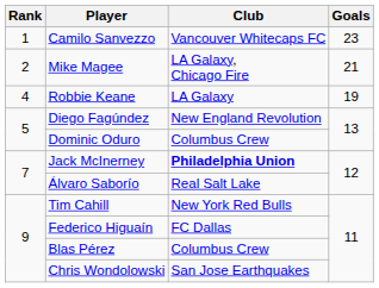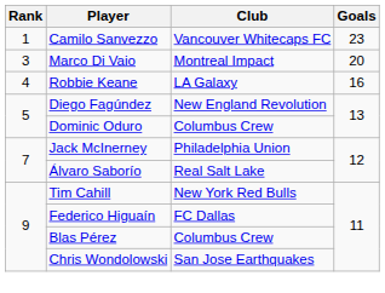 <table class="wikitable" style="text-align:center">
 <tr>
 <th>Rank</th>
 <th>Player</th>
 <th>Club</th>
 <th>Goals</th>
 </tr>
 <tr>
 <td>1</td>
 <td align="left"> <a href='#'>Camilo Sanvezzo</a></td>
 <td align="left"><a href='#'>Vancouver Whitecaps FC</a></td>
 <td>23</td>
 </tr>
 <tr>
-<td>2</td>
-<td align="left"> <a href='#'>Mike Magee</a></td>
-<td align="left"><a href='#'>LA Galaxy</a>, <br> <a href='#'>Chicago Fire</a></td>
-<td>21</td>
+<td>3</td>
+<td align="left"> <a href='#'>Marco Di Vaio</a></td>
+<td align="left"><a href='#'>Montreal Impact</a></td>
+<td>20</td>
 </tr>
 <tr>
 <td>4</td>
 <td align="left"> <a href='#'>Robbie Keane</a></td>
 <td align="left"><a href='#'>LA Galaxy</a></td>
-<td>19</td>
+<td>16</td>
 </tr>
 <tr>
 <td rowspan="2">5</td>
 <td align="left"> <a href='#'>Diego Fagúndez</a></td>
 <td align="left"><a href='#'>New England Revolution</a></td>
 <td rowspan="2">13</td>
 </tr>
 <tr>
 <td align="left"> <a href='#'>Dominic Oduro</a></td>
 <td align="left"><a href='#'>Columbus Crew</a></td>
 </tr>
 <tr>
 <td rowspan="2">7</td>
 <td align="left"> <a href='#'>Jack McInerney</a></td>
-<td align="left"><strong><a href='#'>Philadelphia Union</a></strong></td>
+<td align="left"><a href='#'>Philadelphia Union</a></td>
 <td rowspan="2">12</td>
 </tr>
 <tr>
 <td align="left"> <a href='#'>Álvaro Saborío</a></td>
 <td align="left"><a href='#'>Real Salt Lake</a></td>
 </tr>
 <tr>
 <td rowspan="4">9</td>
 <td align="left"> <a href='#'>Tim Cahill</a></td>
 <td align="left"><a href='#'>New York Red Bulls</a></td>
 <td rowspan="4">11</td>
 </tr>
 <tr>
 <td align="left"> <a href='#'>Federico Higuaín</a></td>
 <td align="left"><a href='#'>FC Dallas</a></td>
 </tr>
 <tr>
 <td align="left"> <a href='#'>Blas Pérez</a></td>
 <td align="left"><a href='#'>Columbus Crew</a></td>
 </tr>
 <tr>
 <td align="left"> <a href='#'>Chris Wondolowski</a></td>
 <td align="left"><a href='#'>San Jose Earthquakes</a></td>
 </tr>
 </table>
